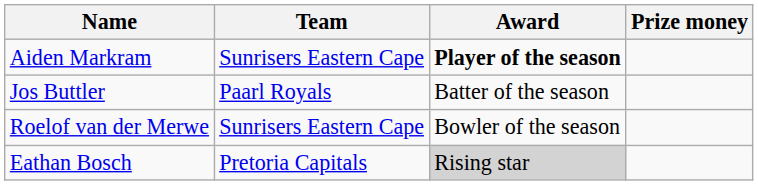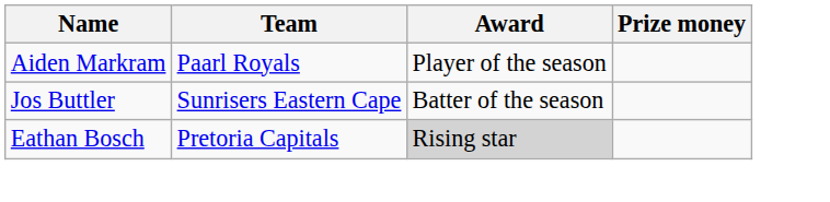 <table class="wikitable">
 <tr>
 <th>Name</th>
 <th>Team</th>
 <th>Award</th>
 <th>Prize money</th>
 </tr>
 <tr>
 <td><a href='#'>Aiden Markram</a></td>
-<td><a href='#'>Sunrisers Eastern Cape</a></td>
-<td><strong>Player of the season</strong></td>
+<td><a href='#'>Paarl Royals</a></td>
+<td>Player of the season</td>
 <td></td>
 </tr>
 <tr>
 <td><a href='#'>Jos Buttler</a></td>
-<td><a href='#'>Paarl Royals</a></td>
+<td><a href='#'>Sunrisers Eastern Cape</a></td>
 <td>Batter of the season</td>
-<td></td>
-</tr>
-<tr>
-<td><a href='#'>Roelof van der Merwe</a></td>
-<td><a href='#'>Sunrisers Eastern Cape</a></td>
-<td>Bowler of the season</td>
 <td></td>
 </tr>
 <tr>
 <td><a href='#'>Eathan Bosch</a></td>
 <td><a href='#'>Pretoria Capitals</a></td>
 <td style="background: lightgrey;">Rising star</td>
 <td></td>
 </tr>
 </table>
